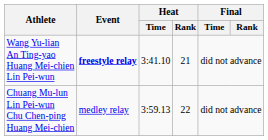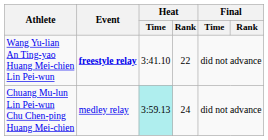 <table class="wikitable" style="text-align:center; font-size:90%">
 <tr>
 <th rowspan=2>Athlete</th>
 <th rowspan=2>Event</th>
 <th colspan=2>Heat</th>
 <th colspan=2>Final</th>
 </tr>
 <tr style="font-size:95%">
 <th>Time</th>
 <th>Rank</th>
 <th>Time</th>
 <th>Rank</th>
 </tr>
 <tr>
 <td align=left><a href='#'>Wang Yu-lian</a><br><a href='#'>An Ting-yao</a><br><a href='#'>Huang Mei-chien</a><br><a href='#'>Lin Pei-wun</a></td>
 <td align=left><strong><a href='#'> freestyle relay</a></strong></td>
 <td>3:41.10</td>
-<td>21</td>
+<td>22</td>
 <td colspan=2>did not advance</td>
 </tr>
 <tr>
 <td align=left><a href='#'>Chuang Mu-lun</a><br><a href='#'>Lin Pei-wun</a><br><a href='#'>Chu Chen-ping</a><br><a href='#'>Huang Mei-chien</a></td>
 <td align=left><a href='#'> medley relay</a></td>
-<td>3:59.13</td>
-<td>22</td>
+<td style="background: paleturquoise;">3:59.13</td>
+<td>24</td>
 <td colspan=2>did not advance</td>
 </tr>
 </table>
